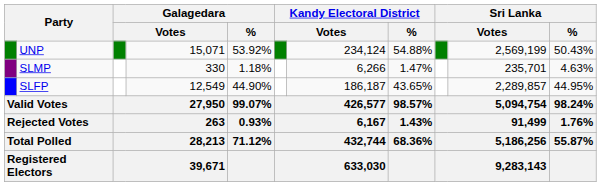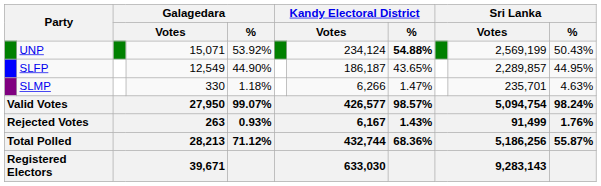 <table class="wikitable">
 <tr>
 <th colspan="2" width="144px"rowspan="2">Party</th>
 <th colspan="3" width="216px">Galagedara</th>
 <th colspan="3" width="216px"><a href='#'>Kandy Electoral District</a></th>
 <th colspan="3" width="216px">Sri Lanka</th>
 </tr>
 <tr>
 <th colspan="2" width="144px">Votes</th>
 <th>%</th>
 <th colspan="2" width="144px">Votes</th>
 <th>%</th>
 <th colspan="2" width="144px">Votes</th>
 <th>%</th>
 </tr>
 <tr>
 <td style="background-color:green;" width="10px"></td>
 <td style="text-align:left;"><a href='#'>UNP</a></td>
 <td style="background-color:green;" width="10px"></td>
 <td style="text-align:right;">15,071</td>
 <td style="text-align:right;">53.92%</td>
 <td style="background-color:green;" width="10px"></td>
 <td style="text-align:right;">234,124</td>
-<td style="text-align:right;">54.88%</td>
+<td style="text-align:right;"><strong>54.88%</strong></td>
 <td style="background-color:green;" width="10px"></td>
 <td style="text-align:right;">2,569,199</td>
 <td style="text-align:right;">50.43%</td>
+</tr>
+<tr>
+<td style="background-color:blue;" width="10px"></td>
+<td style="text-align:left;"><a href='#'>SLFP</a></td>
+<td style="background-color:white;" width="10px"></td>
+<td style="text-align:right;">12,549</td>
+<td style="text-align:right;">44.90%</td>
+<td style="background-color:white;" width="10px"></td>
+<td style="text-align:right;">186,187</td>
+<td style="text-align:right;">43.65%</td>
+<td style="background-color:white;" width="10px"></td>
+<td style="text-align:right;">2,289,857</td>
+<td style="text-align:right;">44.95%</td>
 </tr>
 <tr>
 <td style="background-color:purple;" width="10px"></td>
 <td style="text-align:left;"><a href='#'>SLMP</a></td>
 <td style="background-color:white;" width="10px"></td>
 <td style="text-align:right;">330</td>
 <td style="text-align:right;">1.18%</td>
 <td style="background-color:white;" width="10px"></td>
 <td style="text-align:right;">6,266</td>
 <td style="text-align:right;">1.47%</td>
 <td style="background-color:white;" width="10px"></td>
 <td style="text-align:right;">235,701</td>
 <td style="text-align:right;">4.63%</td>
-</tr>
-<tr>
-<td style="background-color:blue;" width="10px"></td>
-<td style="text-align:left;"><a href='#'>SLFP</a></td>
-<td style="background-color:white;" width="10px"></td>
-<td style="text-align:right;">12,549</td>
-<td style="text-align:right;">44.90%</td>
-<td style="background-color:white;" width="10px"></td>
-<td style="text-align:right;">186,187</td>
-<td style="text-align:right;">43.65%</td>
-<td style="background-color:white;" width="10px"></td>
-<td style="text-align:right;">2,289,857</td>
-<td style="text-align:right;">44.95%</td>
 </tr>
 <tr>
 <th colspan="2" width="144px"style="text-align:left;">Valid Votes</th>
 <th style="text-align:right;"colspan="2" width="144px">27,950</th>
 <th style="text-align:right;">99.07%</th>
 <th style="text-align:right;"colspan="2" width="144px">426,577</th>
 <th style="text-align:right;">98.57%</th>
 <th style="text-align:right;"colspan="2" width="144px">5,094,754</th>
 <th style="text-align:right;">98.24%</th>
 </tr>
 <tr>
 <th colspan="2" width="144px"style="text-align:left;">Rejected Votes</th>
 <th style="text-align:right;"colspan="2" width="144px">263</th>
 <th style="text-align:right;">0.93%</th>
 <th style="text-align:right;"colspan="2" width="144px">6,167</th>
 <th style="text-align:right;">1.43%</th>
 <th style="text-align:right;"colspan="2" width="144px">91,499</th>
 <th style="text-align:right;">1.76%</th>
 </tr>
 <tr>
 <th colspan="2" width="144px"style="text-align:left;">Total Polled</th>
 <th style="text-align:right;"colspan="2" width="144px">28,213</th>
 <th style="text-align:right;">71.12%</th>
 <th style="text-align:right;"colspan="2" width="144px">432,744</th>
 <th style="text-align:right;">68.36%</th>
 <th style="text-align:right;"colspan="2" width="144px">5,186,256</th>
 <th style="text-align:right;">55.87%</th>
 </tr>
 <tr>
 <th colspan="2" width="144px"style="text-align:left;">Registered Electors</th>
 <th style="text-align:right;"colspan="2" width="144px">39,671</th>
 <th></th>
 <th style="text-align:right;"colspan="2" width="144px">633,030</th>
 <th></th>
 <th style="text-align:right;"colspan="2" width="144px">9,283,143</th>
 <th></th>
 </tr>
 </table>
